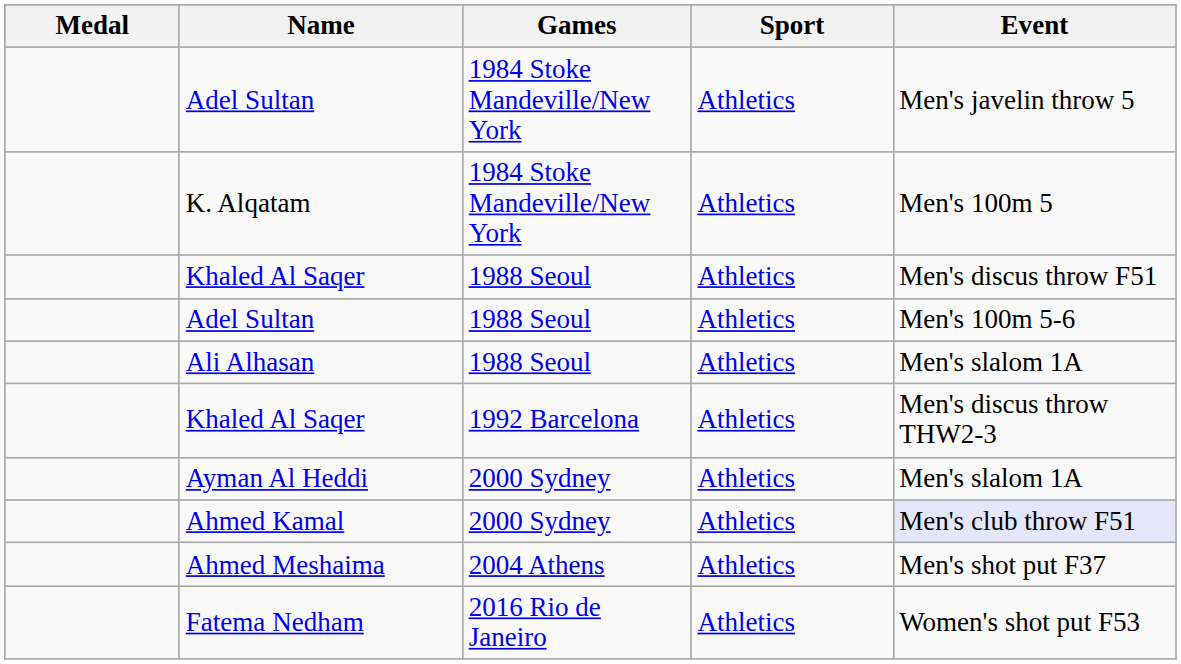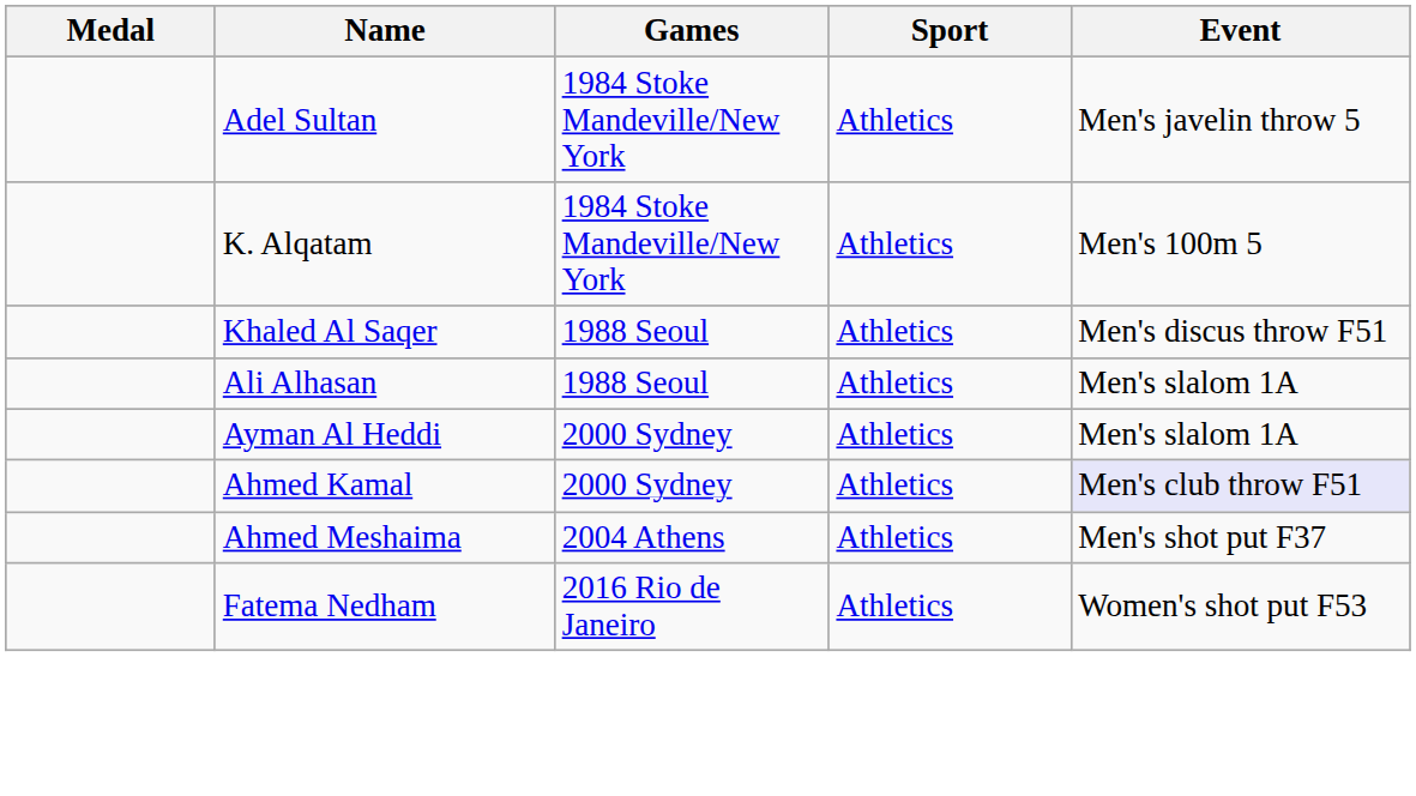 <table class="wikitable">
 <tr>
 <th style="width:6em">Medal</th>
 <th style="width:10em">Name</th>
 <th style="width:8em">Games</th>
 <th style="width:7em">Sport</th>
 <th style="width:10em">Event</th>
 </tr>
 <tr>
 <td></td>
 <td><a href='#'>Adel Sultan</a></td>
 <td>  <a href='#'>1984 Stoke Mandeville/New York</a></td>
 <td><a href='#'>Athletics</a></td>
 <td>Men's javelin throw 5</td>
 </tr>
 <tr>
 <td></td>
 <td>K. Alqatam</td>
 <td>  <a href='#'>1984 Stoke Mandeville/New York</a></td>
 <td><a href='#'>Athletics</a></td>
 <td>Men's 100m 5</td>
 </tr>
 <tr>
 <td></td>
 <td><a href='#'>Khaled Al Saqer</a></td>
 <td> <a href='#'>1988 Seoul</a></td>
 <td><a href='#'>Athletics</a></td>
 <td>Men's discus throw F51</td>
 </tr>
 <tr>
 <td></td>
-<td><a href='#'>Adel Sultan</a></td>
-<td> <a href='#'>1988 Seoul</a></td>
-<td><a href='#'>Athletics</a></td>
-<td>Men's 100m 5-6</td>
-</tr>
-<tr>
-<td></td>
 <td><a href='#'>Ali Alhasan</a></td>
 <td> <a href='#'>1988 Seoul</a></td>
 <td><a href='#'>Athletics</a></td>
 <td>Men's slalom 1A</td>
-</tr>
-<tr>
-<td></td>
-<td><a href='#'>Khaled Al Saqer</a></td>
-<td> <a href='#'>1992 Barcelona</a></td>
-<td><a href='#'>Athletics</a></td>
-<td>Men's discus throw THW2-3</td>
 </tr>
 <tr>
 <td></td>
 <td><a href='#'>Ayman Al Heddi</a></td>
 <td> <a href='#'>2000 Sydney</a></td>
 <td><a href='#'>Athletics</a></td>
 <td>Men's slalom 1A</td>
 </tr>
 <tr>
 <td></td>
 <td><a href='#'>Ahmed Kamal</a></td>
 <td> <a href='#'>2000 Sydney</a></td>
 <td><a href='#'>Athletics</a></td>
 <td style="background: lavender;">Men's club throw F51</td>
 </tr>
 <tr>
 <td></td>
 <td><a href='#'>Ahmed Meshaima</a></td>
 <td> <a href='#'>2004 Athens</a></td>
 <td><a href='#'>Athletics</a></td>
 <td>Men's shot put F37</td>
 </tr>
 <tr>
 <td></td>
 <td><a href='#'>Fatema Nedham</a></td>
 <td> <a href='#'>2016 Rio de Janeiro</a></td>
 <td><a href='#'>Athletics</a></td>
 <td>Women's shot put F53</td>
 </tr>
 </table>
